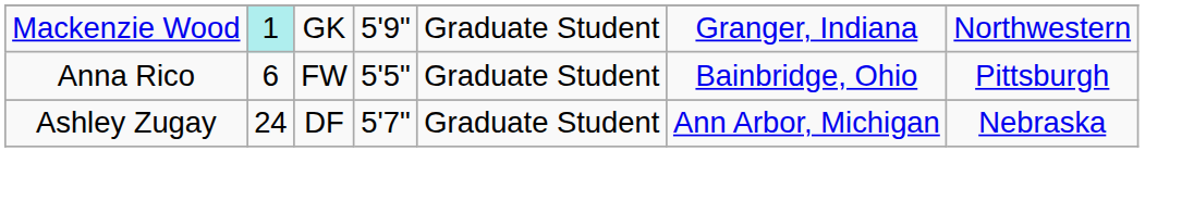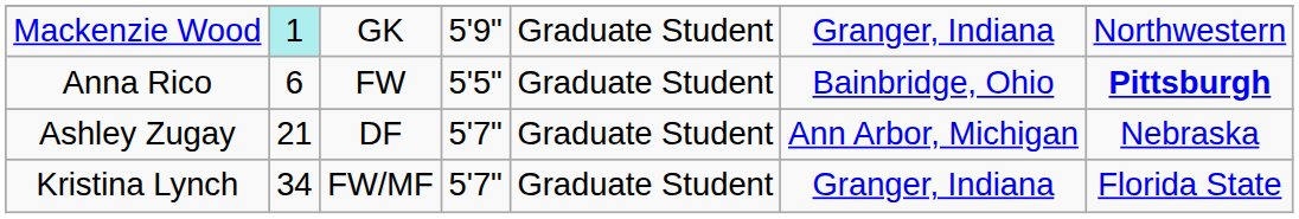 <table class="wikitable sortable" style="text-align:center;" border="1">
 <tr align=center>
 </tr>
 <tr>
 <td><a href='#'>Mackenzie Wood</a></td>
 <td style="background: paleturquoise;">1</td>
 <td>GK</td>
 <td>5'9"</td>
 <td>Graduate Student</td>
 <td><a href='#'>Granger, Indiana</a></td>
 <td><a href='#'>Northwestern</a></td>
 </tr>
 <tr>
 <td>Anna Rico</td>
 <td>6</td>
 <td>FW</td>
 <td>5'5"</td>
 <td>Graduate Student</td>
 <td><a href='#'>Bainbridge, Ohio</a></td>
-<td><a href='#'>Pittsburgh</a></td>
+<td><strong><a href='#'>Pittsburgh</a></strong></td>
 </tr>
 <tr>
 <td>Ashley Zugay</td>
-<td>24</td>
+<td>21</td>
 <td>DF</td>
 <td>5'7"</td>
 <td>Graduate Student</td>
 <td><a href='#'>Ann Arbor, Michigan</a></td>
 <td><a href='#'>Nebraska</a></td>
 </tr>
+<tr>
+<td>Kristina Lynch</td>
+<td>34</td>
+<td>FW/MF</td>
+<td>5'7"</td>
+<td>Graduate Student</td>
+<td><a href='#'>Granger, Indiana</a></td>
+<td><a href='#'>Florida State</a></td>
+</tr>
 </table>
